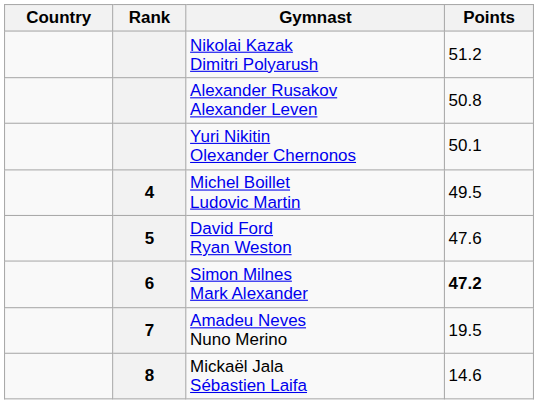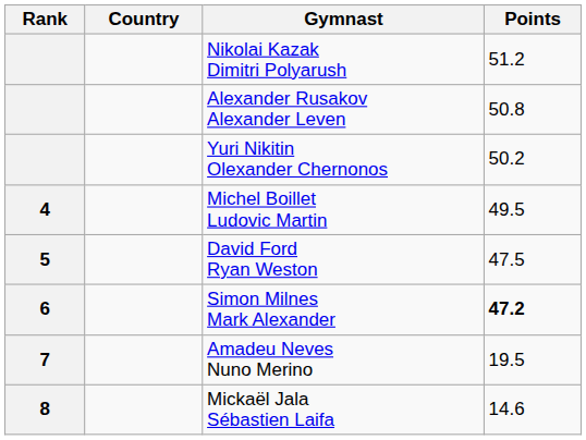 <table class="wikitable" width=500>
 <tr bgcolor="#efefef">
+<th>Rank</th>
 <th>Country</th>
-<th>Rank</th>
 <th>Gymnast</th>
 <th>Points</th>
 </tr>
 <tr>
+<th></th>
 <td></td>
-<th></th>
 <td><a href='#'>Nikolai Kazak</a><br> <a href='#'>Dimitri Polyarush</a></td>
 <td>51.2</td>
 </tr>
 <tr>
+<th></th>
 <td></td>
-<th></th>
 <td><a href='#'>Alexander Rusakov</a><br> <a href='#'>Alexander Leven</a></td>
 <td>50.8</td>
 </tr>
 <tr>
+<th></th>
 <td></td>
-<th></th>
 <td><a href='#'>Yuri Nikitin</a><br><a href='#'>Olexander Chernonos</a></td>
-<td>50.1</td>
+<td>50.2</td>
 </tr>
 <tr>
+<th>4</th>
 <td></td>
-<th>4</th>
 <td><a href='#'>Michel Boillet</a><br><a href='#'>Ludovic Martin</a></td>
 <td>49.5</td>
 </tr>
 <tr>
+<th>5</th>
 <td></td>
-<th>5</th>
 <td><a href='#'>David Ford</a><br><a href='#'>Ryan Weston</a></td>
-<td>47.6</td>
+<td>47.5</td>
 </tr>
 <tr>
+<th>6</th>
 <td></td>
-<th>6</th>
 <td><a href='#'>Simon Milnes</a><br><a href='#'>Mark Alexander</a></td>
 <td><strong>47.2</strong></td>
 </tr>
 <tr>
+<th>7</th>
 <td></td>
-<th>7</th>
 <td><a href='#'>Amadeu Neves</a><br>Nuno Merino</td>
 <td>19.5</td>
 </tr>
 <tr>
+<th>8</th>
 <td></td>
-<th>8</th>
 <td>Mickaël Jala<br><a href='#'>Sébastien Laifa</a></td>
 <td>14.6</td>
 </tr>
 </table>
